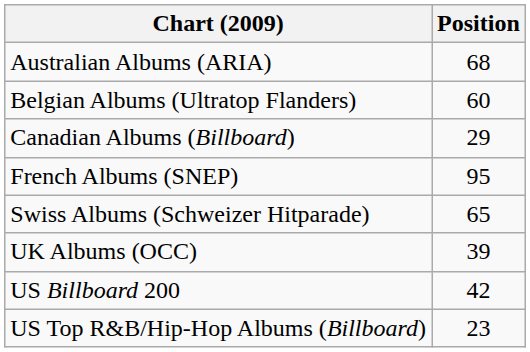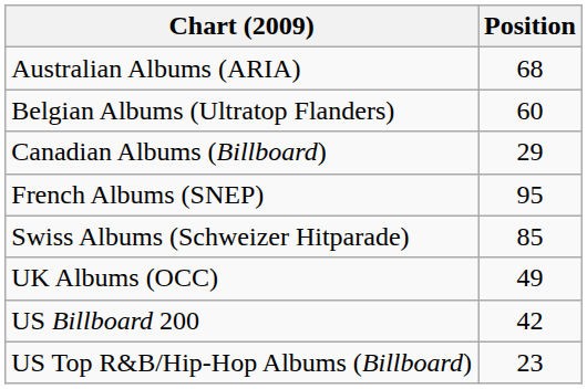 <table class="wikitable sortable">
 <tr>
 <th>Chart (2009)</th>
 <th>Position</th>
 </tr>
 <tr>
 <td>Australian Albums (ARIA)</td>
 <td style="text-align:center;">68</td>
 </tr>
 <tr>
 <td>Belgian Albums (Ultratop Flanders)</td>
 <td style="text-align:center;">60</td>
 </tr>
 <tr>
 <td>Canadian Albums (<em>Billboard</em>)</td>
 <td style="text-align:center;">29</td>
 </tr>
 <tr>
 <td>French Albums (SNEP)</td>
 <td style="text-align:center;">95</td>
 </tr>
 <tr>
 <td>Swiss Albums (Schweizer Hitparade)</td>
-<td style="text-align:center;">65</td>
+<td style="text-align:center;">85</td>
 </tr>
 <tr>
 <td>UK Albums (OCC)</td>
-<td style="text-align:center;">39</td>
+<td style="text-align:center;">49</td>
 </tr>
 <tr>
 <td>US <em>Billboard</em> 200</td>
 <td style="text-align:center;">42</td>
 </tr>
 <tr>
 <td>US Top R&B/Hip-Hop Albums (<em>Billboard</em>)</td>
 <td style="text-align:center;">23</td>
 </tr>
 </table>
